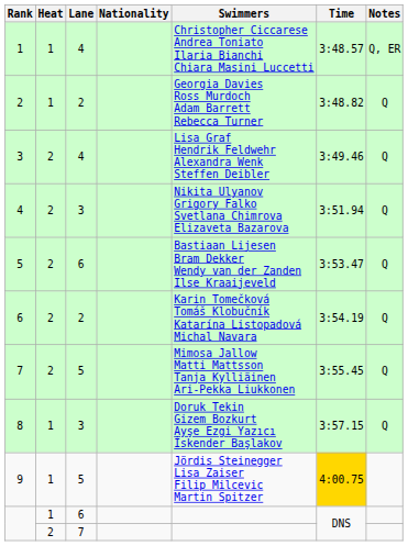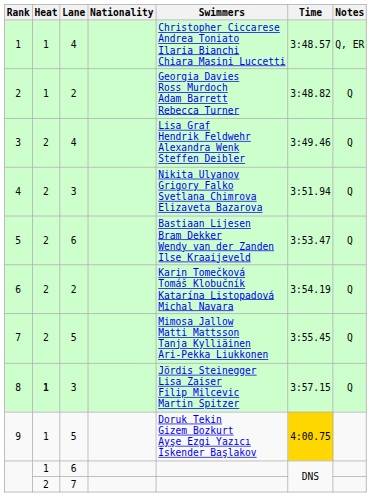 <table class="wikitable sortable" style="text-align:center">
 <tr>
 <th>Rank</th>
 <th>Heat</th>
 <th>Lane</th>
 <th>Nationality</th>
 <th>Swimmers</th>
 <th>Time</th>
 <th>Notes</th>
 </tr>
 <tr bgcolor=ccffcc>
 <td>1</td>
 <td>1</td>
 <td>4</td>
 <td align=left></td>
 <td align=left><a href='#'>Christopher Ciccarese</a><br><a href='#'>Andrea Toniato</a><br><a href='#'>Ilaria Bianchi</a><br><a href='#'>Chiara Masini Luccetti</a></td>
 <td>3:48.57</td>
 <td>Q, ER</td>
 </tr>
 <tr bgcolor=ccffcc>
 <td>2</td>
 <td>1</td>
 <td>2</td>
 <td align=left></td>
 <td align=left><a href='#'>Georgia Davies</a><br><a href='#'>Ross Murdoch</a><br><a href='#'>Adam Barrett</a><br><a href='#'>Rebecca Turner</a></td>
 <td>3:48.82</td>
 <td>Q</td>
 </tr>
 <tr bgcolor=ccffcc>
 <td>3</td>
 <td>2</td>
 <td>4</td>
 <td align=left></td>
 <td align=left><a href='#'>Lisa Graf</a><br><a href='#'>Hendrik Feldwehr</a><br><a href='#'>Alexandra Wenk</a><br><a href='#'>Steffen Deibler</a></td>
 <td>3:49.46</td>
 <td>Q</td>
 </tr>
 <tr bgcolor=ccffcc>
 <td>4</td>
 <td>2</td>
 <td>3</td>
 <td align=left></td>
 <td align=left><a href='#'>Nikita Ulyanov</a><br><a href='#'>Grigory Falko</a><br><a href='#'>Svetlana Chimrova</a><br><a href='#'>Elizaveta Bazarova</a></td>
 <td>3:51.94</td>
 <td>Q</td>
 </tr>
 <tr bgcolor=ccffcc>
 <td>5</td>
 <td>2</td>
 <td>6</td>
 <td align=left></td>
 <td align=left><a href='#'>Bastiaan Lijesen</a><br><a href='#'>Bram Dekker</a><br><a href='#'>Wendy van der Zanden</a><br><a href='#'>Ilse Kraaijeveld</a></td>
 <td>3:53.47</td>
 <td>Q</td>
 </tr>
 <tr bgcolor=ccffcc>
 <td>6</td>
 <td>2</td>
 <td>2</td>
 <td align=left></td>
 <td align=left><a href='#'>Karin Tomečková</a><br><a href='#'>Tomáš Klobučník</a><br><a href='#'>Katarína Listopadová</a><br><a href='#'>Michal Navara</a></td>
 <td>3:54.19</td>
 <td>Q</td>
 </tr>
 <tr bgcolor=ccffcc>
 <td>7</td>
 <td>2</td>
 <td>5</td>
 <td align=left></td>
 <td align=left><a href='#'>Mimosa Jallow</a><br><a href='#'>Matti Mattsson</a><br><a href='#'>Tanja Kylliäinen</a><br><a href='#'>Ari-Pekka Liukkonen</a></td>
 <td>3:55.45</td>
 <td>Q</td>
 </tr>
 <tr bgcolor=ccffcc>
 <td>8</td>
-<td>1</td>
+<td><strong>1</strong></td>
 <td>3</td>
 <td align=left></td>
-<td align=left><a href='#'>Doruk Tekin</a><br><a href='#'>Gizem Bozkurt</a><br><a href='#'>Ayşe Ezgi Yazıcı</a><br><a href='#'>İskender Başlakov</a></td>
+<td align=left><a href='#'>Jördis Steinegger</a><br><a href='#'>Lisa Zaiser</a><br><a href='#'>Filip Milcevic</a><br><a href='#'>Martin Spitzer</a></td>
 <td>3:57.15</td>
 <td>Q</td>
 </tr>
 <tr>
 <td>9</td>
 <td>1</td>
 <td>5</td>
 <td align=left></td>
-<td align=left><a href='#'>Jördis Steinegger</a><br><a href='#'>Lisa Zaiser</a><br><a href='#'>Filip Milcevic</a><br><a href='#'>Martin Spitzer</a></td>
+<td align=left><a href='#'>Doruk Tekin</a><br><a href='#'>Gizem Bozkurt</a><br><a href='#'>Ayşe Ezgi Yazıcı</a><br><a href='#'>İskender Başlakov</a></td>
 <td style="background: gold;">4:00.75</td>
 <td></td>
 </tr>
 <tr>
 <td rowspan=2></td>
 <td>1</td>
 <td>6</td>
 <td align=left></td>
 <td></td>
 <td rowspan=2>DNS</td>
 <td></td>
 </tr>
 <tr>
 <td>2</td>
 <td>7</td>
 <td align=left></td>
 <td></td>
 <td></td>
 </tr>
 </table>
